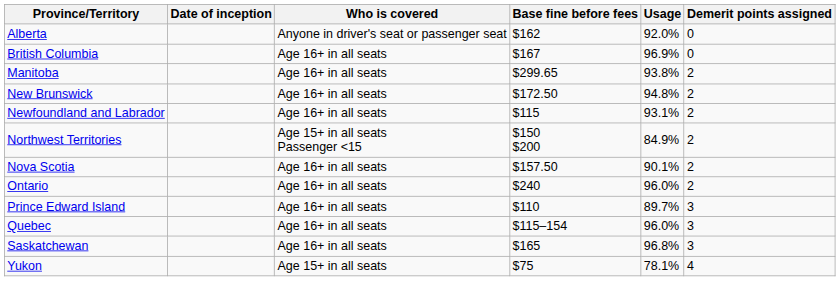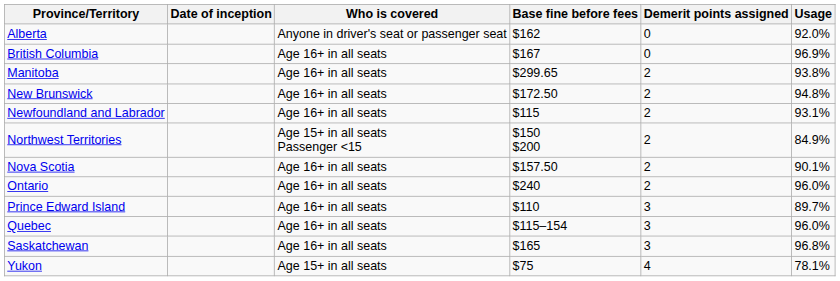 <table class="wikitable sortable">
 <tr>
 <th>Province/Territory</th>
 <th>Date of inception</th>
 <th>Who is covered</th>
 <th>Base fine before fees</th>
+<th>Demerit points assigned</th>
 <th>Usage</th>
-<th>Demerit points assigned</th>
 </tr>
 <tr>
 <td> <a href='#'>Alberta</a></td>
 <td></td>
 <td>Anyone in driver's seat or passenger seat</td>
 <td>$162</td>
+<td>0</td>
 <td>92.0%</td>
-<td>0</td>
 </tr>
 <tr>
 <td> <a href='#'>British Columbia</a></td>
 <td></td>
 <td>Age 16+ in all seats</td>
 <td>$167</td>
+<td>0</td>
 <td>96.9%</td>
-<td>0</td>
 </tr>
 <tr>
 <td> <a href='#'>Manitoba</a></td>
 <td></td>
 <td>Age 16+ in all seats</td>
 <td>$299.65</td>
+<td>2</td>
 <td>93.8%</td>
-<td>2</td>
 </tr>
 <tr>
 <td> <a href='#'>New Brunswick</a></td>
 <td></td>
 <td>Age 16+ in all seats</td>
 <td>$172.50</td>
+<td>2</td>
 <td>94.8%</td>
-<td>2</td>
 </tr>
 <tr>
 <td> <a href='#'>Newfoundland and Labrador</a></td>
 <td></td>
 <td>Age 16+ in all seats</td>
 <td>$115</td>
+<td>2</td>
 <td>93.1%</td>
-<td>2</td>
 </tr>
 <tr>
 <td> <a href='#'>Northwest Territories</a></td>
 <td></td>
 <td>Age 15+ in all seats<br>Passenger <15</td>
 <td>$150<br>$200</td>
+<td>2</td>
 <td>84.9%</td>
-<td>2</td>
 </tr>
 <tr>
 <td> <a href='#'>Nova Scotia</a></td>
 <td></td>
 <td>Age 16+ in all seats</td>
 <td>$157.50</td>
+<td>2</td>
 <td>90.1%</td>
-<td>2</td>
 </tr>
 <tr>
 <td> <a href='#'>Ontario</a></td>
 <td></td>
 <td>Age 16+ in all seats</td>
 <td>$240</td>
+<td>2</td>
 <td>96.0%</td>
-<td>2</td>
 </tr>
 <tr>
 <td> <a href='#'>Prince Edward Island</a></td>
 <td></td>
 <td>Age 16+ in all seats</td>
 <td>$110</td>
+<td>3</td>
 <td>89.7%</td>
-<td>3</td>
 </tr>
 <tr>
 <td> <a href='#'>Quebec</a></td>
 <td></td>
 <td>Age 16+ in all seats</td>
 <td>$115–154</td>
+<td>3</td>
 <td>96.0%</td>
-<td>3</td>
 </tr>
 <tr>
 <td> <a href='#'>Saskatchewan</a></td>
 <td></td>
 <td>Age 16+ in all seats</td>
 <td>$165</td>
+<td>3</td>
 <td>96.8%</td>
-<td>3</td>
 </tr>
 <tr>
 <td> <a href='#'>Yukon</a></td>
 <td></td>
 <td>Age 15+ in all seats</td>
 <td>$75</td>
+<td>4</td>
 <td>78.1%</td>
-<td>4</td>
 </tr>
 </table>
